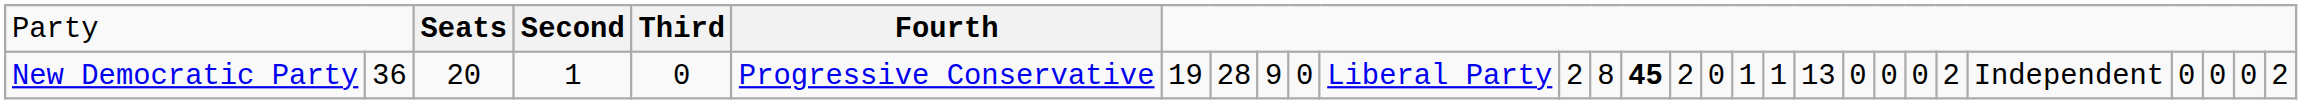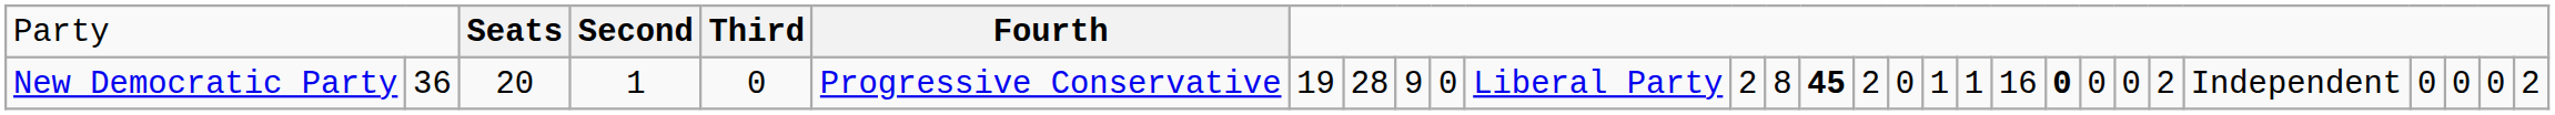 <table class="wikitable">
 <tr>
 <td colspan=2>Party</td>
 <th>Seats</th>
 <th>Second</th>
 <th>Third</th>
 <th>Fourth</th>
 </tr>
 <tr>
 <td><a href='#'>New Democratic Party</a></td>
 <td align=center>36</td>
 <td align=center>20</td>
 <td align=center>1</td>
 <td align=center>0<br></td>
 <td><a href='#'>Progressive Conservative</a></td>
 <td align=center>19</td>
 <td align=center>28</td>
 <td align=center>9</td>
 <td align=center>0<br></td>
 <td><a href='#'>Liberal Party</a></td>
 <td align=center>2</td>
 <td align=center>8</td>
 <td align=center><strong>45</strong></td>
 <td align=center>2<br></td>
 <td align=center>0</td>
 <td align=center>1</td>
 <td align=center>1</td>
-<td align=center>13<br></td>
-<td align=center>0</td>
+<td align=center>16<br></td>
+<td align=center><strong>0</strong></td>
 <td align=center>0</td>
 <td align=center>0</td>
 <td align=center>2<br></td>
 <td>Independent</td>
 <td align=center>0</td>
 <td align=center>0</td>
 <td align=center>0</td>
 <td align=center>2</td>
 </tr>
 </table>
